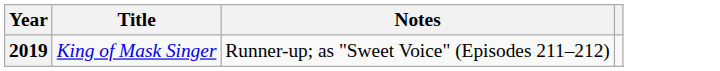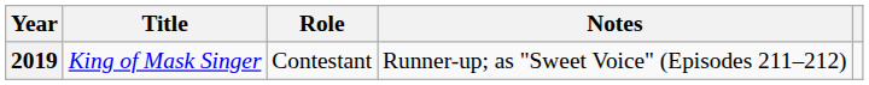 <table class="wikitable plainrowheaders">
 <tr>
 <th scope="col">Year</th>
 <th scope="col">Title</th>
+<th scope="col">Role</th>
 <th scope="col">Notes</th>
 <th scope="col"></th>
 </tr>
 <tr>
 <th scope="row">2019</th>
 <td><em><a href='#'>King of Mask Singer</a></em></td>
+<td>Contestant</td>
 <td>Runner-up; as "Sweet Voice" (Episodes 211–212)</td>
 <td style="text-align:center"></td>
 </tr>
 </table>
